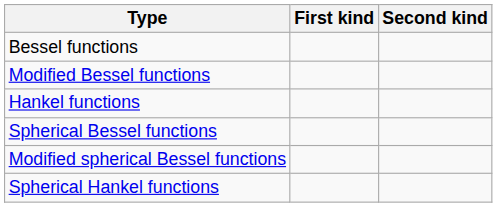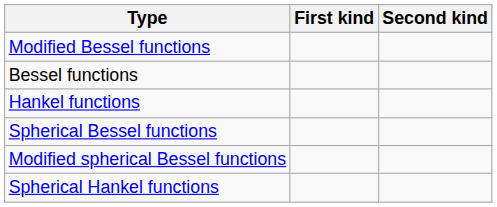 <table class="wikitable">
 <tr>
 <th>Type</th>
 <th>First kind</th>
 <th>Second kind</th>
 </tr>
 <tr>
-<td>Bessel functions</td>
+<td><a href='#'>Modified Bessel functions</a></td>
 <td></td>
 <td></td>
 </tr>
 <tr>
-<td><a href='#'>Modified Bessel functions</a></td>
+<td>Bessel functions</td>
 <td></td>
 <td></td>
 </tr>
 <tr>
 <td><a href='#'>Hankel functions</a></td>
 <td></td>
 <td></td>
 </tr>
 <tr>
 <td><a href='#'>Spherical Bessel functions</a></td>
 <td></td>
 <td></td>
 </tr>
 <tr>
 <td><a href='#'>Modified spherical Bessel functions</a></td>
 <td></td>
 <td></td>
 </tr>
 <tr>
 <td><a href='#'>Spherical Hankel functions</a></td>
 <td></td>
 <td></td>
 </tr>
 </table>
